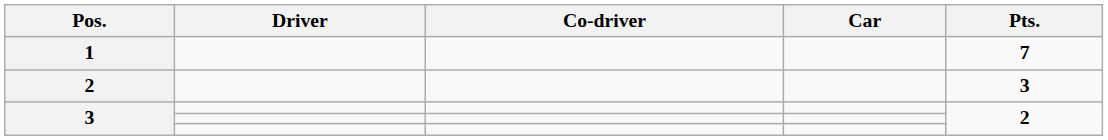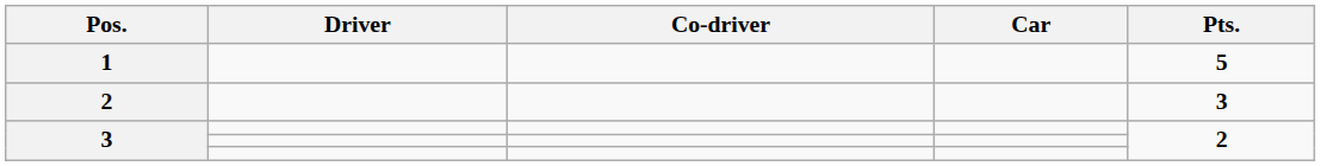 <table class="wikitable" width=60% style="font-size: 85%;">
 <tr>
 <th>Pos.</th>
 <th>Driver</th>
 <th>Co-driver</th>
 <th>Car</th>
 <th>Pts.</th>
 </tr>
 <tr>
 <th>1</th>
 <td></td>
 <td></td>
 <td></td>
-<td align="center"><strong>7</strong></td>
+<td align="center"><strong>5</strong></td>
 </tr>
 <tr>
 <th>2</th>
 <td></td>
 <td></td>
 <td></td>
 <td align="center"><strong>3</strong></td>
 </tr>
 <tr>
 <th rowspan="3">3</th>
 <td></td>
 <td></td>
 <td></td>
 <td rowspan="3" align="center"><strong>2</strong></td>
 </tr>
 <tr>
 <td></td>
 <td></td>
 <td></td>
 </tr>
 <tr>
 <td></td>
 <td></td>
 <td></td>
 </tr>
 </table>
